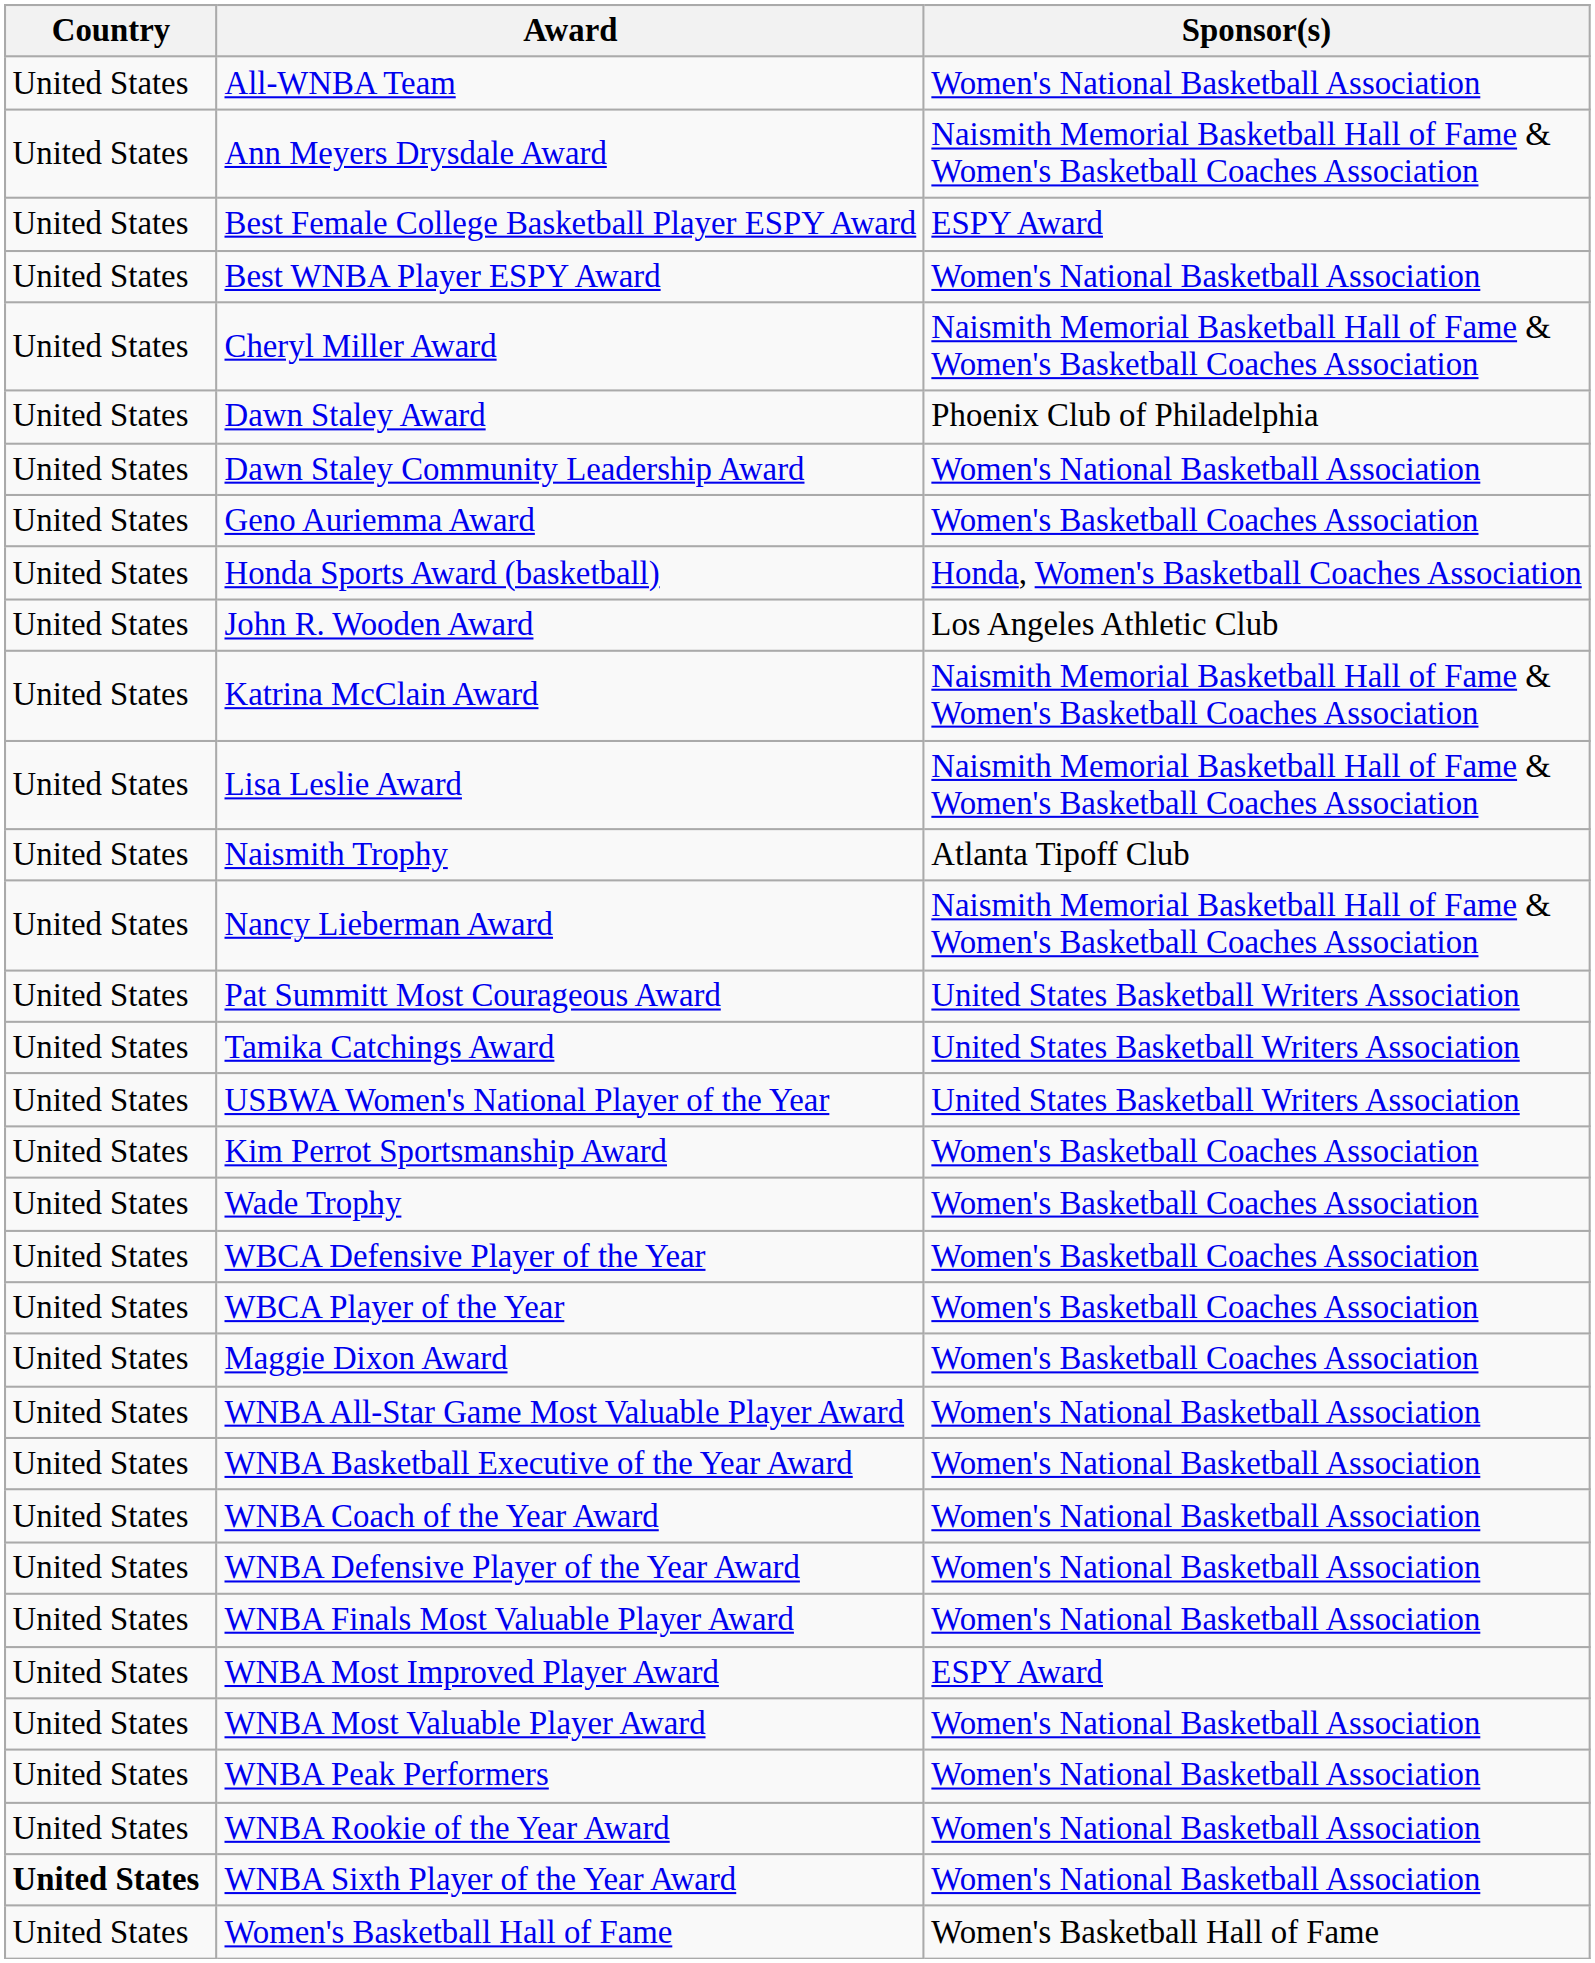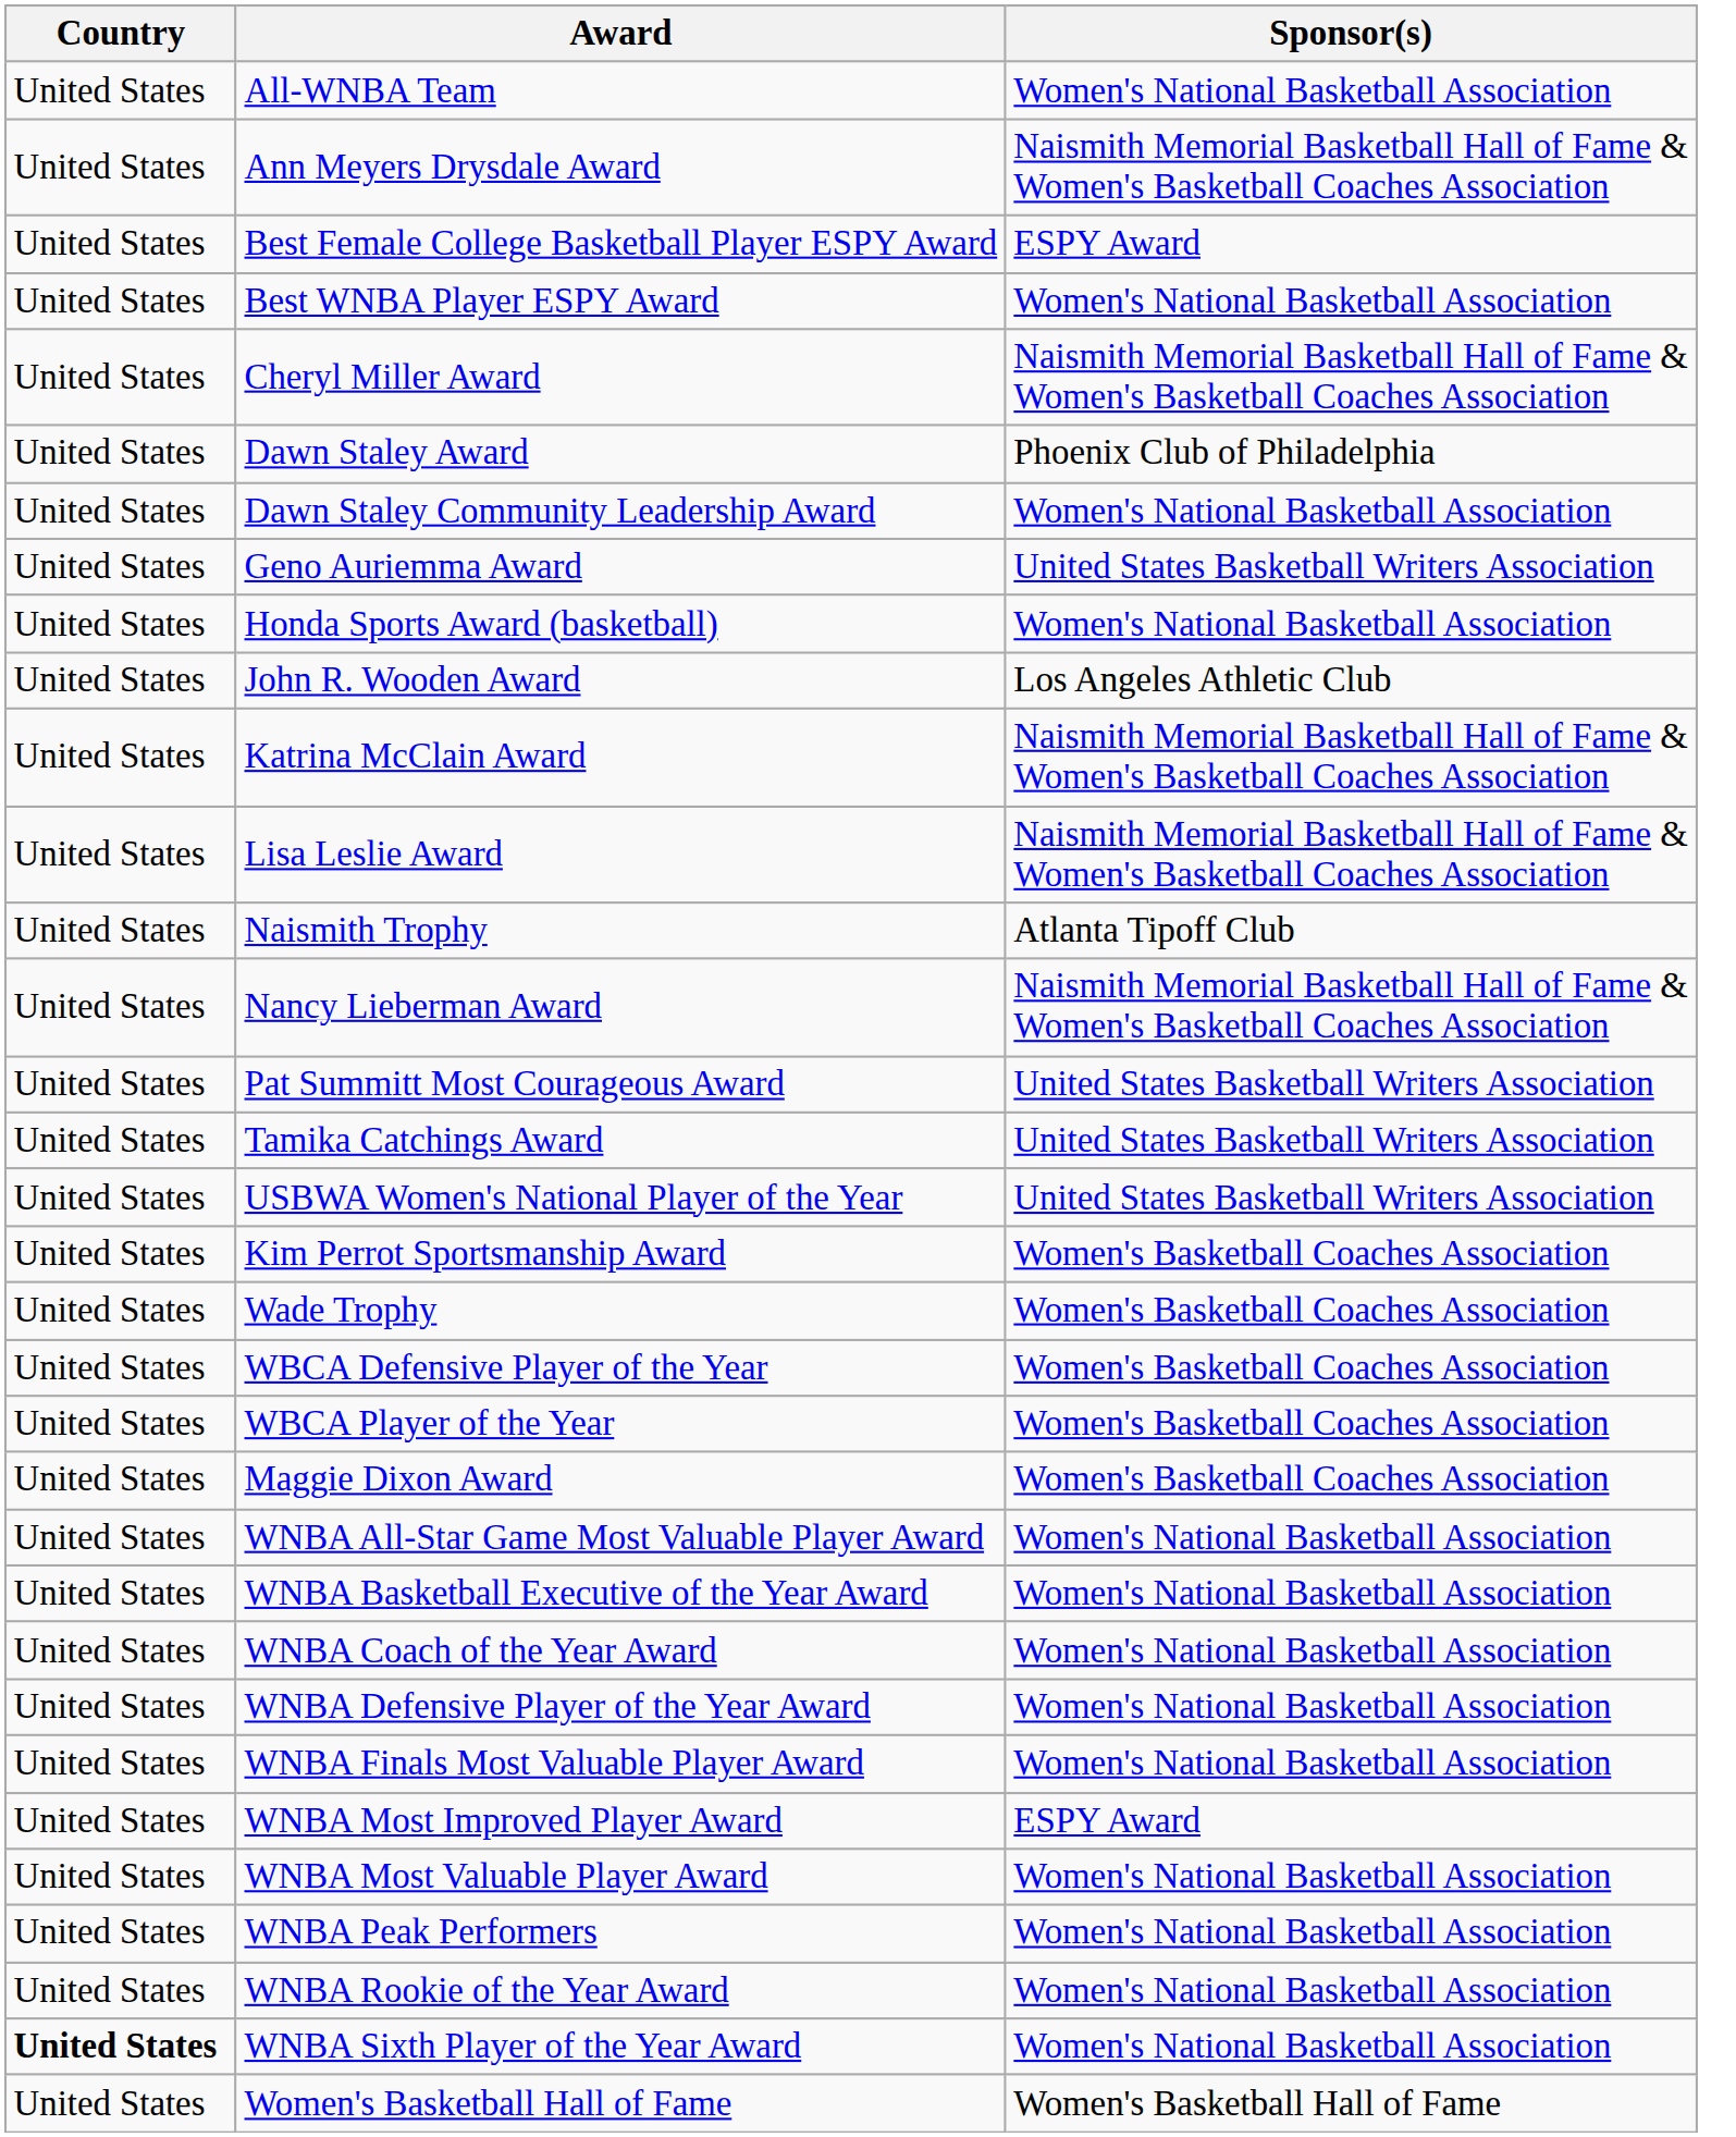 <table Class="wikitable sortable">
 <tr>
 <th style="width:6em;">Country</th>
 <th>Award</th>
 <th>Sponsor(s)</th>
 </tr>
 <tr>
 <td>United States</td>
 <td><a href='#'>All-WNBA Team</a></td>
 <td><a href='#'>Women's National Basketball Association</a></td>
 </tr>
 <tr>
 <td>United States</td>
 <td><a href='#'>Ann Meyers Drysdale Award</a></td>
 <td><a href='#'>Naismith Memorial Basketball Hall of Fame</a> &<br><a href='#'>Women's Basketball Coaches Association</a></td>
 </tr>
 <tr>
 <td>United States</td>
 <td><a href='#'>Best Female College Basketball Player ESPY Award</a></td>
 <td><a href='#'>ESPY Award</a></td>
 </tr>
 <tr>
 <td>United States</td>
 <td><a href='#'>Best WNBA Player ESPY Award</a></td>
 <td><a href='#'>Women's National Basketball Association</a></td>
 </tr>
 <tr>
 <td>United States</td>
 <td><a href='#'>Cheryl Miller Award</a></td>
 <td><a href='#'>Naismith Memorial Basketball Hall of Fame</a> &<br><a href='#'>Women's Basketball Coaches Association</a></td>
 </tr>
 <tr>
 <td>United States</td>
 <td><a href='#'>Dawn Staley Award</a></td>
 <td>Phoenix Club of Philadelphia</td>
 </tr>
 <tr>
 <td>United States</td>
 <td><a href='#'>Dawn Staley Community Leadership Award</a></td>
 <td><a href='#'>Women's National Basketball Association</a></td>
 </tr>
 <tr>
 <td>United States</td>
 <td><a href='#'>Geno Auriemma Award</a></td>
-<td><a href='#'>Women's Basketball Coaches Association</a></td>
+<td><a href='#'>United States Basketball Writers Association</a></td>
 </tr>
 <tr>
 <td>United States</td>
 <td><a href='#'>Honda Sports Award (basketball)</a></td>
-<td><a href='#'>Honda</a>, <a href='#'>Women's Basketball Coaches Association</a></td>
+<td><a href='#'>Women's National Basketball Association</a></td>
 </tr>
 <tr>
 <td>United States</td>
 <td><a href='#'>John R. Wooden Award</a></td>
 <td>Los Angeles Athletic Club</td>
 </tr>
 <tr>
 <td>United States</td>
 <td><a href='#'>Katrina McClain Award</a></td>
 <td><a href='#'>Naismith Memorial Basketball Hall of Fame</a> &<br><a href='#'>Women's Basketball Coaches Association</a></td>
 </tr>
 <tr>
 <td>United States</td>
 <td><a href='#'>Lisa Leslie Award</a></td>
 <td><a href='#'>Naismith Memorial Basketball Hall of Fame</a> &<br><a href='#'>Women's Basketball Coaches Association</a></td>
 </tr>
 <tr>
 <td>United States</td>
 <td><a href='#'>Naismith Trophy</a></td>
 <td>Atlanta Tipoff Club</td>
 </tr>
 <tr>
 <td>United States</td>
 <td><a href='#'>Nancy Lieberman Award</a></td>
 <td><a href='#'>Naismith Memorial Basketball Hall of Fame</a> &<br><a href='#'>Women's Basketball Coaches Association</a></td>
 </tr>
 <tr>
 <td>United States</td>
 <td><a href='#'>Pat Summitt Most Courageous Award</a></td>
 <td><a href='#'>United States Basketball Writers Association</a></td>
 </tr>
 <tr>
 <td>United States</td>
 <td><a href='#'>Tamika Catchings Award</a></td>
 <td><a href='#'>United States Basketball Writers Association</a></td>
 </tr>
 <tr>
 <td>United States</td>
 <td><a href='#'>USBWA Women's National Player of the Year</a></td>
 <td><a href='#'>United States Basketball Writers Association</a></td>
 </tr>
 <tr>
 <td>United States</td>
 <td><a href='#'>Kim Perrot Sportsmanship Award</a></td>
 <td><a href='#'>Women's Basketball Coaches Association</a></td>
 </tr>
 <tr>
 <td>United States</td>
 <td><a href='#'>Wade Trophy</a></td>
 <td><a href='#'>Women's Basketball Coaches Association</a></td>
 </tr>
 <tr>
 <td>United States</td>
 <td><a href='#'>WBCA Defensive Player of the Year</a></td>
 <td><a href='#'>Women's Basketball Coaches Association</a></td>
 </tr>
 <tr>
 <td>United States</td>
 <td><a href='#'>WBCA Player of the Year</a></td>
 <td><a href='#'>Women's Basketball Coaches Association</a></td>
 </tr>
 <tr>
 <td>United States</td>
 <td><a href='#'>Maggie Dixon Award</a></td>
 <td><a href='#'>Women's Basketball Coaches Association</a></td>
 </tr>
 <tr>
 <td>United States</td>
 <td><a href='#'>WNBA All-Star Game Most Valuable Player Award</a></td>
 <td><a href='#'>Women's National Basketball Association</a></td>
 </tr>
 <tr>
 <td>United States</td>
 <td><a href='#'>WNBA Basketball Executive of the Year Award</a></td>
 <td><a href='#'>Women's National Basketball Association</a></td>
 </tr>
 <tr>
 <td>United States</td>
 <td><a href='#'>WNBA Coach of the Year Award</a></td>
 <td><a href='#'>Women's National Basketball Association</a></td>
 </tr>
 <tr>
 <td>United States</td>
 <td><a href='#'>WNBA Defensive Player of the Year Award</a></td>
 <td><a href='#'>Women's National Basketball Association</a></td>
 </tr>
 <tr>
 <td>United States</td>
 <td><a href='#'>WNBA Finals Most Valuable Player Award</a></td>
 <td><a href='#'>Women's National Basketball Association</a></td>
 </tr>
 <tr>
 <td>United States</td>
 <td><a href='#'>WNBA Most Improved Player Award</a></td>
 <td><a href='#'>ESPY Award</a></td>
 </tr>
 <tr>
 <td>United States</td>
 <td><a href='#'>WNBA Most Valuable Player Award</a></td>
 <td><a href='#'>Women's National Basketball Association</a></td>
 </tr>
 <tr>
 <td>United States</td>
 <td><a href='#'>WNBA Peak Performers</a></td>
 <td><a href='#'>Women's National Basketball Association</a></td>
 </tr>
 <tr>
 <td>United States</td>
 <td><a href='#'>WNBA Rookie of the Year Award</a></td>
 <td><a href='#'>Women's National Basketball Association</a></td>
 </tr>
 <tr>
 <td><strong>United States</strong></td>
 <td><a href='#'>WNBA Sixth Player of the Year Award</a></td>
 <td><a href='#'>Women's National Basketball Association</a></td>
 </tr>
 <tr>
 <td>United States</td>
 <td><a href='#'>Women's Basketball Hall of Fame</a></td>
 <td>Women's Basketball Hall of Fame</td>
 </tr>
 </table>
